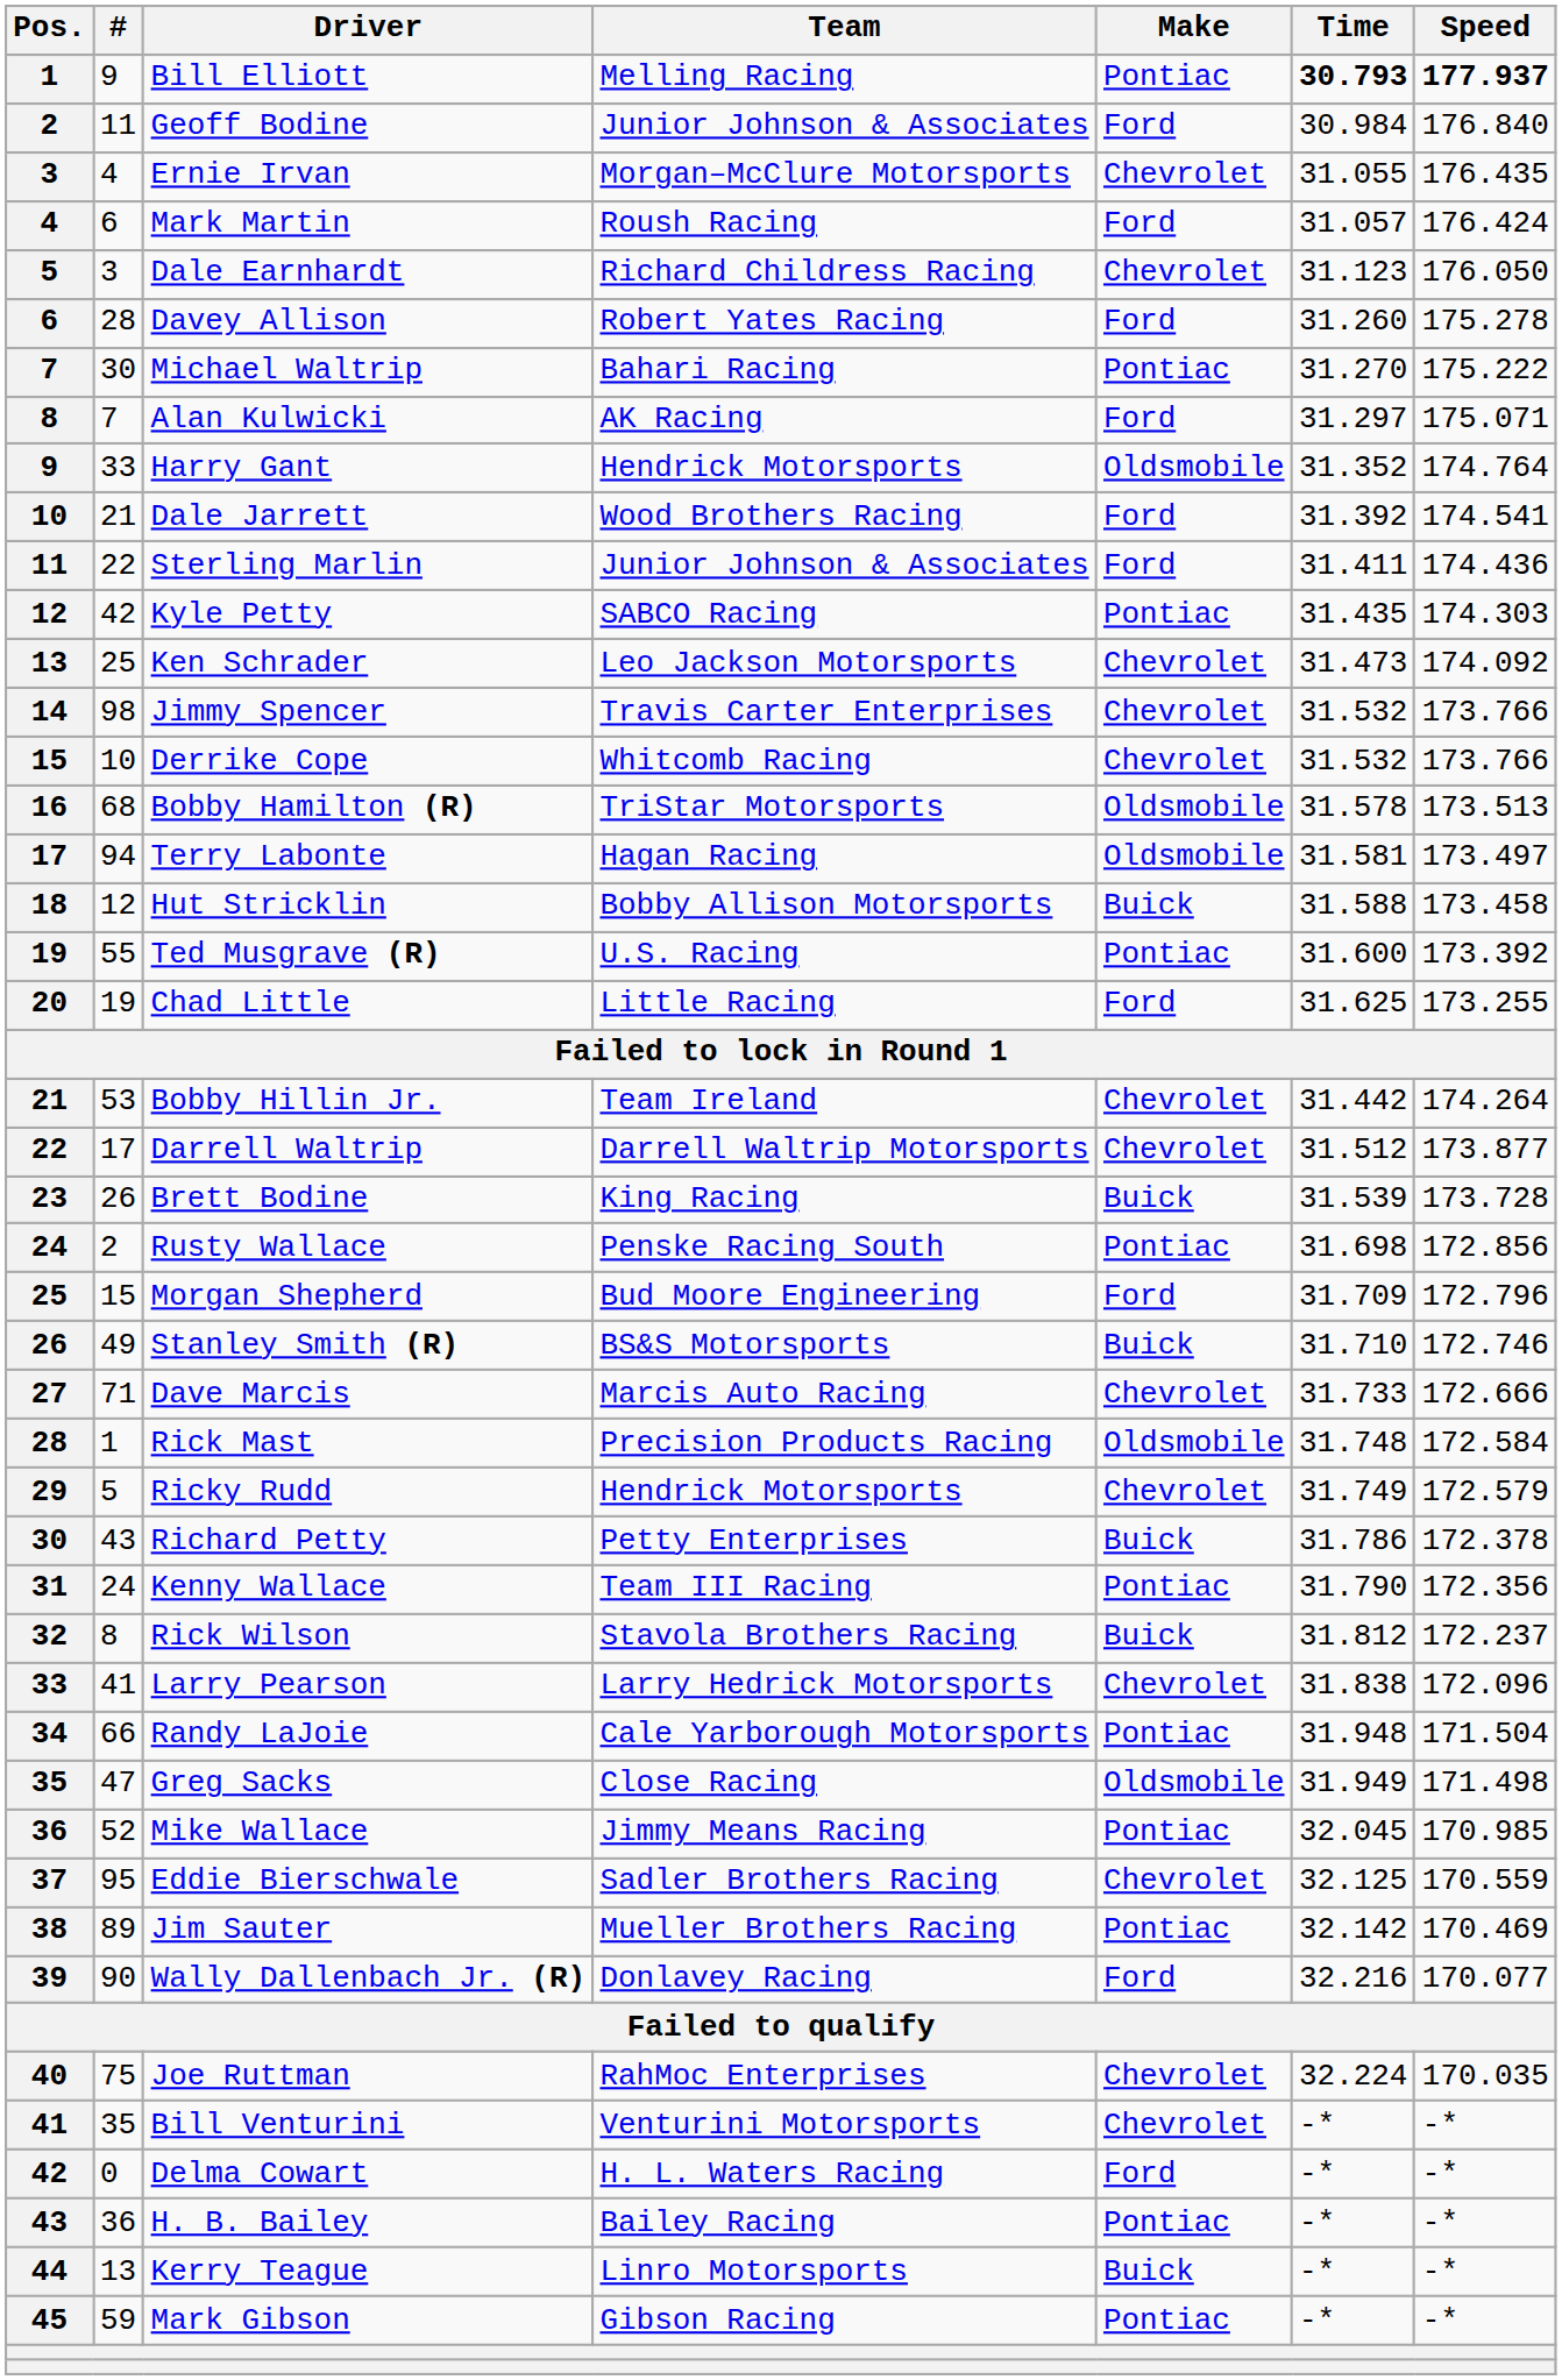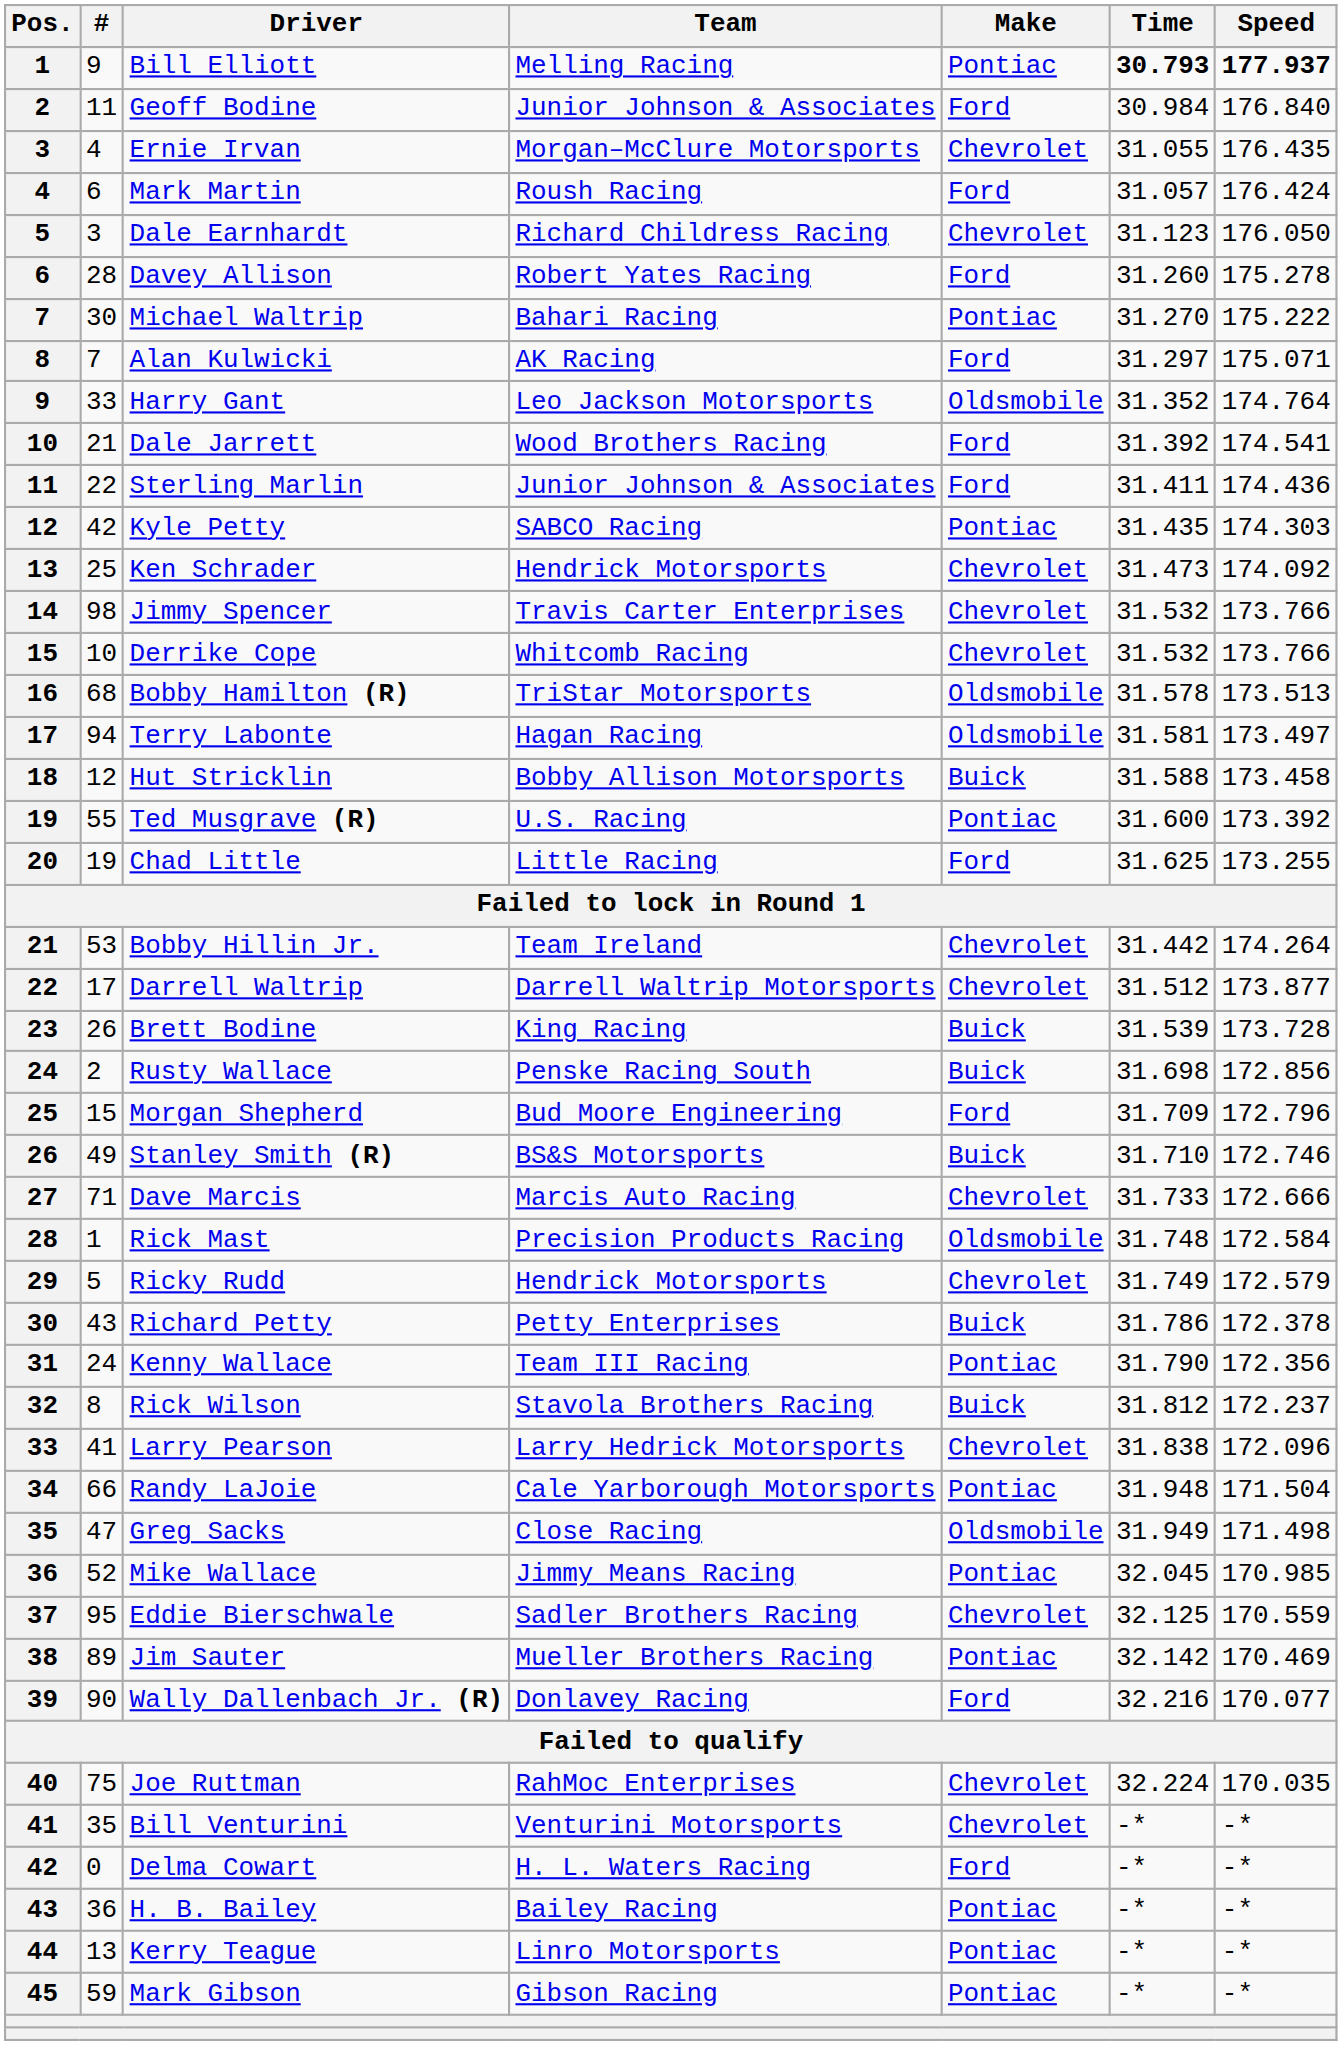 <table class="wikitable" style="font-size:95%">
 <tr>
 <th>Pos.</th>
 <th>#</th>
 <th>Driver</th>
 <th>Team</th>
 <th>Make</th>
 <th>Time</th>
 <th>Speed</th>
 </tr>
 <tr>
 <th>1</th>
 <td>9</td>
 <td><a href='#'>Bill Elliott</a></td>
 <td><a href='#'>Melling Racing</a></td>
 <td><a href='#'>Pontiac</a></td>
 <td><strong>30.793</strong></td>
 <td><strong>177.937</strong></td>
 </tr>
 <tr>
 <th>2</th>
 <td>11</td>
 <td><a href='#'>Geoff Bodine</a></td>
 <td><a href='#'>Junior Johnson & Associates</a></td>
 <td><a href='#'>Ford</a></td>
 <td>30.984</td>
 <td>176.840</td>
 </tr>
 <tr>
 <th>3</th>
 <td>4</td>
 <td><a href='#'>Ernie Irvan</a></td>
 <td><a href='#'>Morgan–McClure Motorsports</a></td>
 <td><a href='#'>Chevrolet</a></td>
 <td>31.055</td>
 <td>176.435</td>
 </tr>
 <tr>
 <th>4</th>
 <td>6</td>
 <td><a href='#'>Mark Martin</a></td>
 <td><a href='#'>Roush Racing</a></td>
 <td><a href='#'>Ford</a></td>
 <td>31.057</td>
 <td>176.424</td>
 </tr>
 <tr>
 <th>5</th>
 <td>3</td>
 <td><a href='#'>Dale Earnhardt</a></td>
 <td><a href='#'>Richard Childress Racing</a></td>
 <td><a href='#'>Chevrolet</a></td>
 <td>31.123</td>
 <td>176.050</td>
 </tr>
 <tr>
 <th>6</th>
 <td>28</td>
 <td><a href='#'>Davey Allison</a></td>
 <td><a href='#'>Robert Yates Racing</a></td>
 <td><a href='#'>Ford</a></td>
 <td>31.260</td>
 <td>175.278</td>
 </tr>
 <tr>
 <th>7</th>
 <td>30</td>
 <td><a href='#'>Michael Waltrip</a></td>
 <td><a href='#'>Bahari Racing</a></td>
 <td><a href='#'>Pontiac</a></td>
 <td>31.270</td>
 <td>175.222</td>
 </tr>
 <tr>
 <th>8</th>
 <td>7</td>
 <td><a href='#'>Alan Kulwicki</a></td>
 <td><a href='#'>AK Racing</a></td>
 <td><a href='#'>Ford</a></td>
 <td>31.297</td>
 <td>175.071</td>
 </tr>
 <tr>
 <th>9</th>
 <td>33</td>
 <td><a href='#'>Harry Gant</a></td>
-<td><a href='#'>Hendrick Motorsports</a></td>
+<td><a href='#'>Leo Jackson Motorsports</a></td>
 <td><a href='#'>Oldsmobile</a></td>
 <td>31.352</td>
 <td>174.764</td>
 </tr>
 <tr>
 <th>10</th>
 <td>21</td>
 <td><a href='#'>Dale Jarrett</a></td>
 <td><a href='#'>Wood Brothers Racing</a></td>
 <td><a href='#'>Ford</a></td>
 <td>31.392</td>
 <td>174.541</td>
 </tr>
 <tr>
 <th>11</th>
 <td>22</td>
 <td><a href='#'>Sterling Marlin</a></td>
 <td><a href='#'>Junior Johnson & Associates</a></td>
 <td><a href='#'>Ford</a></td>
 <td>31.411</td>
 <td>174.436</td>
 </tr>
 <tr>
 <th>12</th>
 <td>42</td>
 <td><a href='#'>Kyle Petty</a></td>
 <td><a href='#'>SABCO Racing</a></td>
 <td><a href='#'>Pontiac</a></td>
 <td>31.435</td>
 <td>174.303</td>
 </tr>
 <tr>
 <th>13</th>
 <td>25</td>
 <td><a href='#'>Ken Schrader</a></td>
-<td><a href='#'>Leo Jackson Motorsports</a></td>
+<td><a href='#'>Hendrick Motorsports</a></td>
 <td><a href='#'>Chevrolet</a></td>
 <td>31.473</td>
 <td>174.092</td>
 </tr>
 <tr>
 <th>14</th>
 <td>98</td>
 <td><a href='#'>Jimmy Spencer</a></td>
 <td><a href='#'>Travis Carter Enterprises</a></td>
 <td><a href='#'>Chevrolet</a></td>
 <td>31.532</td>
 <td>173.766</td>
 </tr>
 <tr>
 <th>15</th>
 <td>10</td>
 <td><a href='#'>Derrike Cope</a></td>
 <td><a href='#'>Whitcomb Racing</a></td>
 <td><a href='#'>Chevrolet</a></td>
 <td>31.532</td>
 <td>173.766</td>
 </tr>
 <tr>
 <th>16</th>
 <td>68</td>
 <td><a href='#'>Bobby Hamilton</a> <strong>(R)</strong></td>
 <td><a href='#'>TriStar Motorsports</a></td>
 <td><a href='#'>Oldsmobile</a></td>
 <td>31.578</td>
 <td>173.513</td>
 </tr>
 <tr>
 <th>17</th>
 <td>94</td>
 <td><a href='#'>Terry Labonte</a></td>
 <td><a href='#'>Hagan Racing</a></td>
 <td><a href='#'>Oldsmobile</a></td>
 <td>31.581</td>
 <td>173.497</td>
 </tr>
 <tr>
 <th>18</th>
 <td>12</td>
 <td><a href='#'>Hut Stricklin</a></td>
 <td><a href='#'>Bobby Allison Motorsports</a></td>
 <td><a href='#'>Buick</a></td>
 <td>31.588</td>
 <td>173.458</td>
 </tr>
 <tr>
 <th>19</th>
 <td>55</td>
 <td><a href='#'>Ted Musgrave</a> <strong>(R)</strong></td>
 <td><a href='#'>U.S. Racing</a></td>
 <td><a href='#'>Pontiac</a></td>
 <td>31.600</td>
 <td>173.392</td>
 </tr>
 <tr>
 <th>20</th>
 <td>19</td>
 <td><a href='#'>Chad Little</a></td>
 <td><a href='#'>Little Racing</a></td>
 <td><a href='#'>Ford</a></td>
 <td>31.625</td>
 <td>173.255</td>
 </tr>
 <tr>
 <th colspan="7">Failed to lock in Round 1</th>
 </tr>
 <tr>
 <th>21</th>
 <td>53</td>
 <td><a href='#'>Bobby Hillin Jr.</a></td>
 <td><a href='#'>Team Ireland</a></td>
 <td><a href='#'>Chevrolet</a></td>
 <td>31.442</td>
 <td>174.264</td>
 </tr>
 <tr>
 <th>22</th>
 <td>17</td>
 <td><a href='#'>Darrell Waltrip</a></td>
 <td><a href='#'>Darrell Waltrip Motorsports</a></td>
 <td><a href='#'>Chevrolet</a></td>
 <td>31.512</td>
 <td>173.877</td>
 </tr>
 <tr>
 <th>23</th>
 <td>26</td>
 <td><a href='#'>Brett Bodine</a></td>
 <td><a href='#'>King Racing</a></td>
 <td><a href='#'>Buick</a></td>
 <td>31.539</td>
 <td>173.728</td>
 </tr>
 <tr>
 <th>24</th>
 <td>2</td>
 <td><a href='#'>Rusty Wallace</a></td>
 <td><a href='#'>Penske Racing South</a></td>
-<td><a href='#'>Pontiac</a></td>
+<td><a href='#'>Buick</a></td>
 <td>31.698</td>
 <td>172.856</td>
 </tr>
 <tr>
 <th>25</th>
 <td>15</td>
 <td><a href='#'>Morgan Shepherd</a></td>
 <td><a href='#'>Bud Moore Engineering</a></td>
 <td><a href='#'>Ford</a></td>
 <td>31.709</td>
 <td>172.796</td>
 </tr>
 <tr>
 <th>26</th>
 <td>49</td>
 <td><a href='#'>Stanley Smith</a> <strong>(R)</strong></td>
 <td><a href='#'>BS&S Motorsports</a></td>
 <td><a href='#'>Buick</a></td>
 <td>31.710</td>
 <td>172.746</td>
 </tr>
 <tr>
 <th>27</th>
 <td>71</td>
 <td><a href='#'>Dave Marcis</a></td>
 <td><a href='#'>Marcis Auto Racing</a></td>
 <td><a href='#'>Chevrolet</a></td>
 <td>31.733</td>
 <td>172.666</td>
 </tr>
 <tr>
 <th>28</th>
 <td>1</td>
 <td><a href='#'>Rick Mast</a></td>
 <td><a href='#'>Precision Products Racing</a></td>
 <td><a href='#'>Oldsmobile</a></td>
 <td>31.748</td>
 <td>172.584</td>
 </tr>
 <tr>
 <th>29</th>
 <td>5</td>
 <td><a href='#'>Ricky Rudd</a></td>
 <td><a href='#'>Hendrick Motorsports</a></td>
 <td><a href='#'>Chevrolet</a></td>
 <td>31.749</td>
 <td>172.579</td>
 </tr>
 <tr>
 <th>30</th>
 <td>43</td>
 <td><a href='#'>Richard Petty</a></td>
 <td><a href='#'>Petty Enterprises</a></td>
 <td><a href='#'>Buick</a></td>
 <td>31.786</td>
 <td>172.378</td>
 </tr>
 <tr>
 <th>31</th>
 <td>24</td>
 <td><a href='#'>Kenny Wallace</a></td>
 <td><a href='#'>Team III Racing</a></td>
 <td><a href='#'>Pontiac</a></td>
 <td>31.790</td>
 <td>172.356</td>
 </tr>
 <tr>
 <th>32</th>
 <td>8</td>
 <td><a href='#'>Rick Wilson</a></td>
 <td><a href='#'>Stavola Brothers Racing</a></td>
 <td><a href='#'>Buick</a></td>
 <td>31.812</td>
 <td>172.237</td>
 </tr>
 <tr>
 <th>33</th>
 <td>41</td>
 <td><a href='#'>Larry Pearson</a></td>
 <td><a href='#'>Larry Hedrick Motorsports</a></td>
 <td><a href='#'>Chevrolet</a></td>
 <td>31.838</td>
 <td>172.096</td>
 </tr>
 <tr>
 <th>34</th>
 <td>66</td>
 <td><a href='#'>Randy LaJoie</a></td>
 <td><a href='#'>Cale Yarborough Motorsports</a></td>
 <td><a href='#'>Pontiac</a></td>
 <td>31.948</td>
 <td>171.504</td>
 </tr>
 <tr>
 <th>35</th>
 <td>47</td>
 <td><a href='#'>Greg Sacks</a></td>
 <td><a href='#'>Close Racing</a></td>
 <td><a href='#'>Oldsmobile</a></td>
 <td>31.949</td>
 <td>171.498</td>
 </tr>
 <tr>
 <th>36</th>
 <td>52</td>
 <td><a href='#'>Mike Wallace</a></td>
 <td><a href='#'>Jimmy Means Racing</a></td>
 <td><a href='#'>Pontiac</a></td>
 <td>32.045</td>
 <td>170.985</td>
 </tr>
 <tr>
 <th>37</th>
 <td>95</td>
 <td><a href='#'>Eddie Bierschwale</a></td>
 <td><a href='#'>Sadler Brothers Racing</a></td>
 <td><a href='#'>Chevrolet</a></td>
 <td>32.125</td>
 <td>170.559</td>
 </tr>
 <tr>
 <th>38</th>
 <td>89</td>
 <td><a href='#'>Jim Sauter</a></td>
 <td><a href='#'>Mueller Brothers Racing</a></td>
 <td><a href='#'>Pontiac</a></td>
 <td>32.142</td>
 <td>170.469</td>
 </tr>
 <tr>
 <th>39</th>
 <td>90</td>
 <td><a href='#'>Wally Dallenbach Jr.</a> <strong>(R)</strong></td>
 <td><a href='#'>Donlavey Racing</a></td>
 <td><a href='#'>Ford</a></td>
 <td>32.216</td>
 <td>170.077</td>
 </tr>
 <tr>
 <th colspan="7">Failed to qualify</th>
 </tr>
 <tr>
 <th>40</th>
 <td>75</td>
 <td><a href='#'>Joe Ruttman</a></td>
 <td><a href='#'>RahMoc Enterprises</a></td>
 <td><a href='#'>Chevrolet</a></td>
 <td>32.224</td>
 <td>170.035</td>
 </tr>
 <tr>
 <th>41</th>
 <td>35</td>
 <td><a href='#'>Bill Venturini</a></td>
 <td><a href='#'>Venturini Motorsports</a></td>
 <td><a href='#'>Chevrolet</a></td>
 <td>-*</td>
 <td>-*</td>
 </tr>
 <tr>
 <th>42</th>
 <td>0</td>
 <td><a href='#'>Delma Cowart</a></td>
 <td><a href='#'>H. L. Waters Racing</a></td>
 <td><a href='#'>Ford</a></td>
 <td>-*</td>
 <td>-*</td>
 </tr>
 <tr>
 <th>43</th>
 <td>36</td>
 <td><a href='#'>H. B. Bailey</a></td>
 <td><a href='#'>Bailey Racing</a></td>
 <td><a href='#'>Pontiac</a></td>
 <td>-*</td>
 <td>-*</td>
 </tr>
 <tr>
 <th>44</th>
 <td>13</td>
 <td><a href='#'>Kerry Teague</a></td>
 <td><a href='#'>Linro Motorsports</a></td>
-<td><a href='#'>Buick</a></td>
+<td><a href='#'>Pontiac</a></td>
 <td>-*</td>
 <td>-*</td>
 </tr>
 <tr>
 <th>45</th>
 <td>59</td>
 <td><a href='#'>Mark Gibson</a></td>
 <td><a href='#'>Gibson Racing</a></td>
 <td><a href='#'>Pontiac</a></td>
 <td>-*</td>
 <td>-*</td>
 </tr>
 <tr>
 <th colspan="7"></th>
 </tr>
 <tr>
 <th colspan="7"></th>
 </tr>
 </table>
